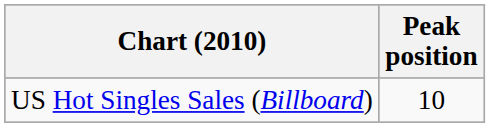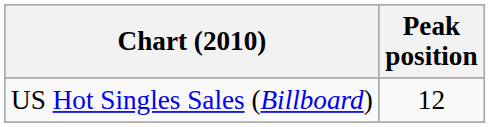 <table class="wikitable sortable">
 <tr>
 <th>Chart (2010)</th>
 <th>Peak<br>position</th>
 </tr>
 <tr>
 <td>US <a href='#'>Hot Singles Sales</a> (<em><a href='#'>Billboard</a></em>)</td>
-<td align="center">10</td>
+<td align="center">12</td>
 </tr>
 </table>
